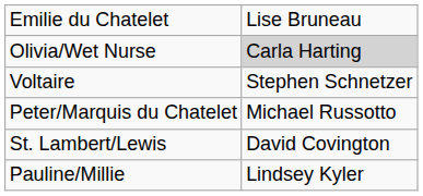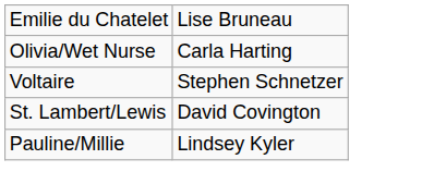 <table class="wikitable">
 <tr>
 <td>Emilie du Chatelet</td>
 <td>Lise Bruneau</td>
 </tr>
 <tr>
 <td>Olivia/Wet Nurse</td>
-<td style="background: lightgrey;">Carla Harting</td>
+<td>Carla Harting</td>
 </tr>
 <tr>
 <td>Voltaire</td>
 <td>Stephen Schnetzer</td>
-</tr>
-<tr>
-<td>Peter/Marquis du Chatelet</td>
-<td>Michael Russotto</td>
 </tr>
 <tr>
 <td>St. Lambert/Lewis</td>
 <td>David Covington</td>
 </tr>
 <tr>
 <td>Pauline/Millie</td>
 <td>Lindsey Kyler</td>
 </tr>
 </table>
